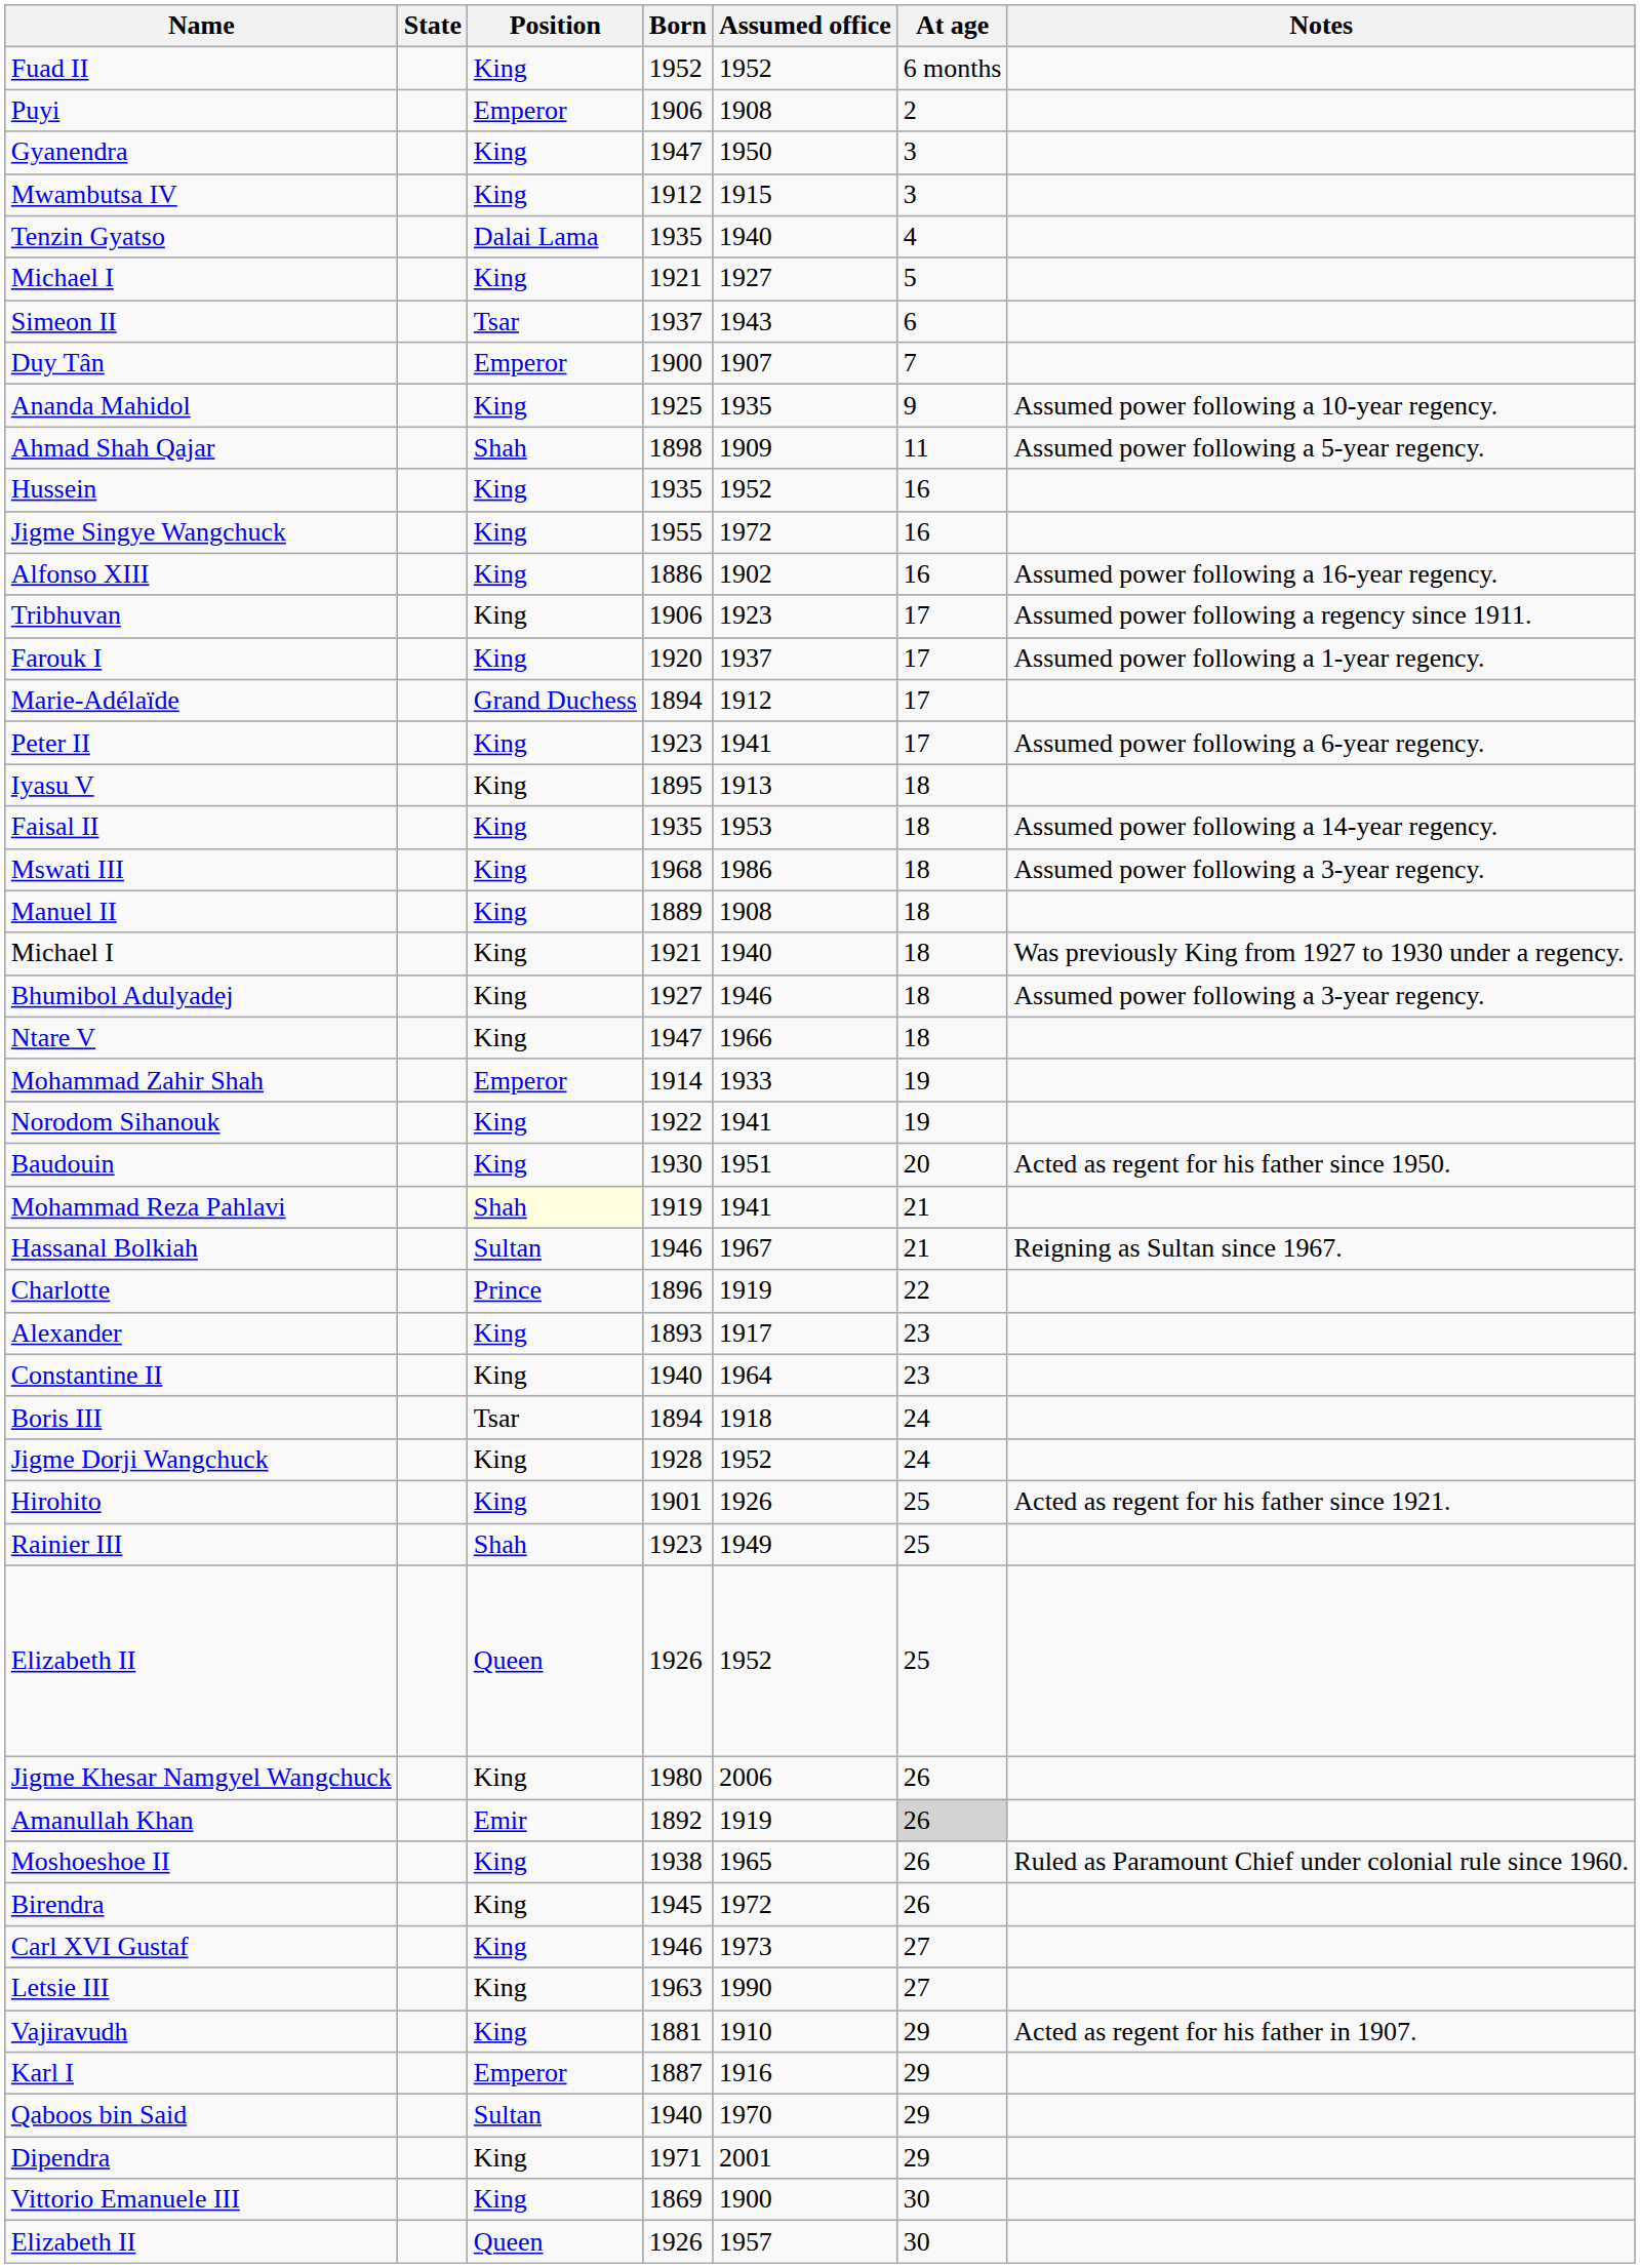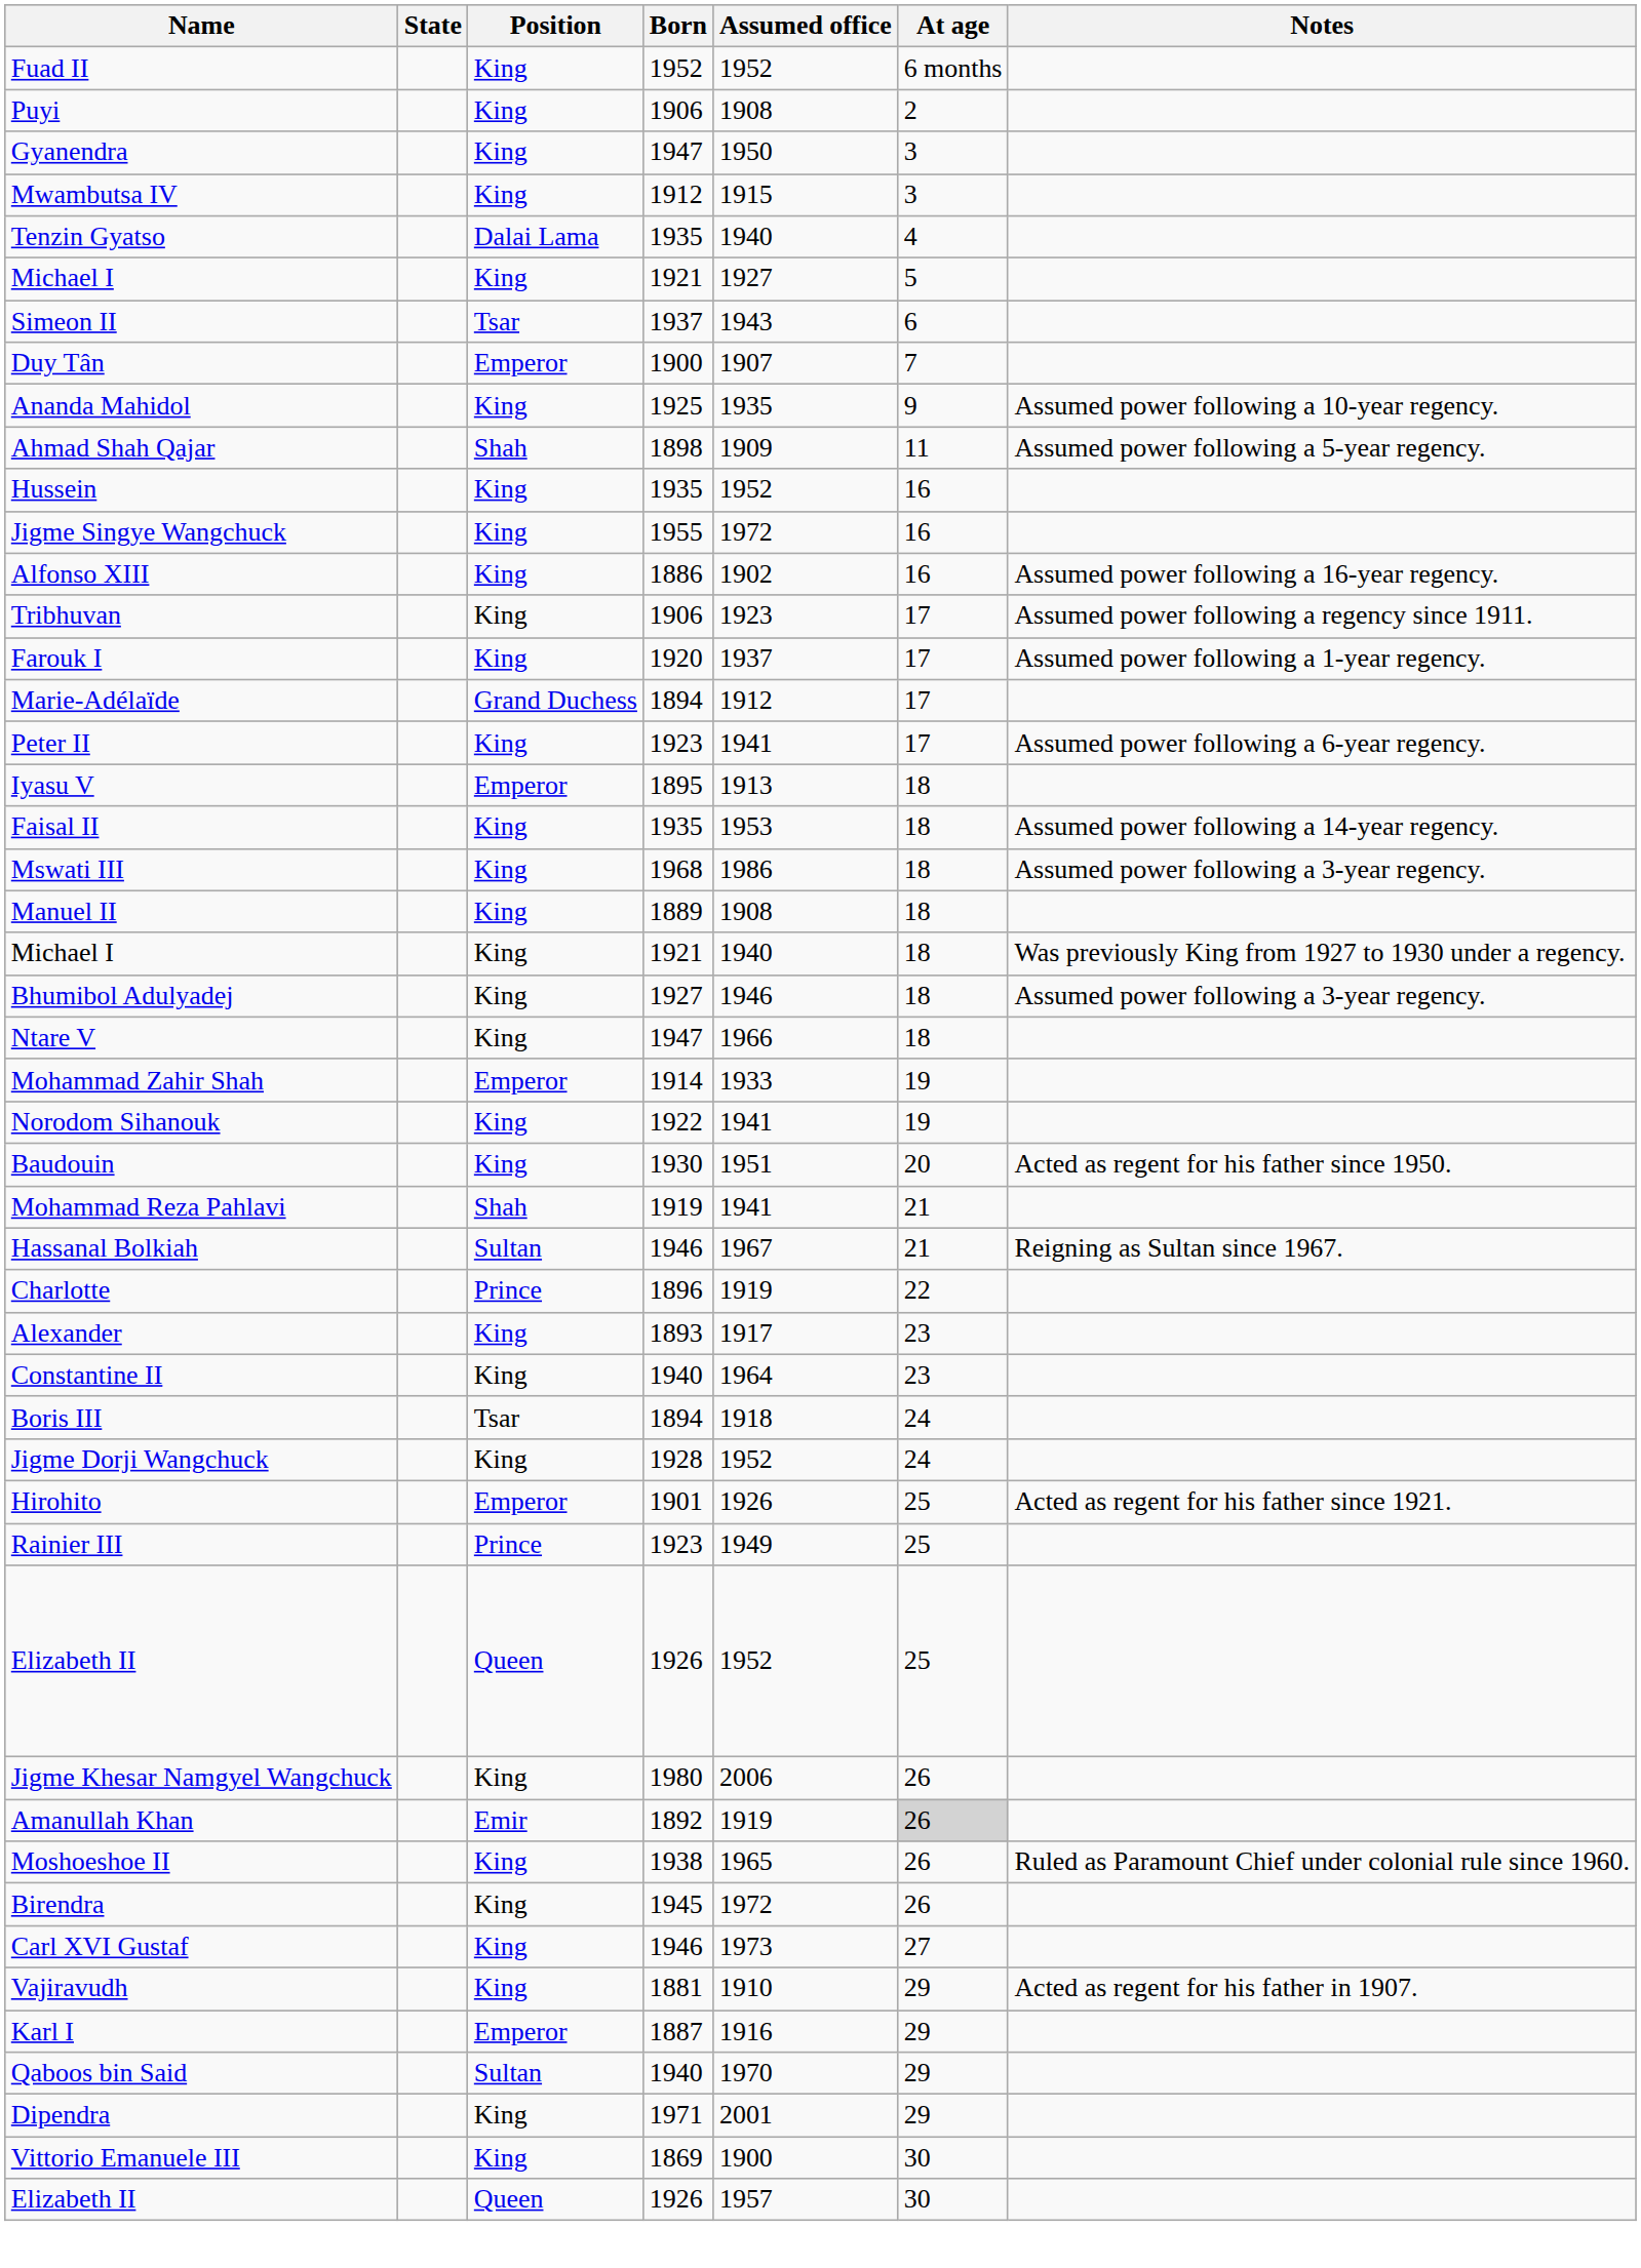 <table class="wikitable sortable">
 <tr>
 <th>Name</th>
 <th>State</th>
 <th>Position</th>
 <th>Born</th>
 <th>Assumed office</th>
 <th>At age</th>
 <th>Notes</th>
 </tr>
 <tr>
 <td><a href='#'>Fuad II</a></td>
 <td></td>
 <td><a href='#'>King</a></td>
 <td>1952</td>
 <td>1952</td>
 <td>6 months</td>
 <td></td>
 </tr>
 <tr>
 <td><a href='#'>Puyi</a></td>
 <td></td>
-<td><a href='#'>Emperor</a></td>
+<td><a href='#'>King</a></td>
 <td>1906</td>
 <td>1908</td>
 <td>2</td>
 <td></td>
 </tr>
 <tr>
 <td><a href='#'>Gyanendra</a></td>
 <td></td>
 <td><a href='#'>King</a></td>
 <td>1947</td>
 <td>1950</td>
 <td>3</td>
 <td></td>
 </tr>
 <tr>
 <td><a href='#'>Mwambutsa IV</a></td>
 <td></td>
 <td><a href='#'>King</a></td>
 <td>1912</td>
 <td>1915</td>
 <td>3</td>
 <td></td>
 </tr>
 <tr>
 <td><a href='#'>Tenzin Gyatso</a></td>
 <td></td>
 <td><a href='#'>Dalai Lama</a></td>
 <td>1935</td>
 <td>1940</td>
 <td>4</td>
 <td></td>
 </tr>
 <tr>
 <td><a href='#'>Michael I</a></td>
 <td></td>
 <td><a href='#'>King</a></td>
 <td>1921</td>
 <td>1927</td>
 <td>5</td>
 <td></td>
 </tr>
 <tr>
 <td><a href='#'>Simeon II</a></td>
 <td></td>
 <td><a href='#'>Tsar</a></td>
 <td>1937</td>
 <td>1943</td>
 <td>6</td>
 <td></td>
 </tr>
 <tr>
 <td><a href='#'>Duy Tân</a></td>
 <td></td>
 <td><a href='#'>Emperor</a></td>
 <td>1900</td>
 <td>1907</td>
 <td>7</td>
 <td></td>
 </tr>
 <tr>
 <td><a href='#'>Ananda Mahidol</a></td>
 <td></td>
 <td><a href='#'>King</a></td>
 <td>1925</td>
 <td>1935</td>
 <td>9</td>
 <td>Assumed power following a 10-year regency.</td>
 </tr>
 <tr>
 <td><a href='#'>Ahmad Shah Qajar</a></td>
 <td></td>
 <td><a href='#'>Shah</a></td>
 <td>1898</td>
 <td>1909</td>
 <td>11</td>
 <td>Assumed power following a 5-year regency.</td>
 </tr>
 <tr>
 <td><a href='#'>Hussein</a></td>
 <td></td>
 <td><a href='#'>King</a></td>
 <td>1935</td>
 <td>1952</td>
 <td>16</td>
 <td></td>
 </tr>
 <tr>
 <td><a href='#'>Jigme Singye Wangchuck</a></td>
 <td></td>
 <td><a href='#'>King</a></td>
 <td>1955</td>
 <td>1972</td>
 <td>16</td>
 <td></td>
 </tr>
 <tr>
 <td><a href='#'>Alfonso XIII</a></td>
 <td></td>
 <td><a href='#'>King</a></td>
 <td>1886</td>
 <td>1902</td>
 <td>16</td>
 <td>Assumed power following a 16-year regency.</td>
 </tr>
 <tr>
 <td><a href='#'>Tribhuvan</a></td>
 <td></td>
 <td>King</td>
 <td>1906</td>
 <td>1923</td>
 <td>17</td>
 <td>Assumed power following a regency since 1911.</td>
 </tr>
 <tr>
 <td><a href='#'>Farouk I</a></td>
 <td></td>
 <td><a href='#'>King</a></td>
 <td>1920</td>
 <td>1937</td>
 <td>17</td>
 <td>Assumed power following a 1-year regency.</td>
 </tr>
 <tr>
 <td><a href='#'>Marie-Adélaïde</a></td>
 <td></td>
 <td><a href='#'>Grand Duchess</a></td>
 <td>1894</td>
 <td>1912</td>
 <td>17</td>
 <td></td>
 </tr>
 <tr>
 <td><a href='#'>Peter II</a></td>
 <td></td>
 <td><a href='#'>King</a></td>
 <td>1923</td>
 <td>1941</td>
 <td>17</td>
 <td>Assumed power following a 6-year regency.</td>
 </tr>
 <tr>
 <td><a href='#'>Iyasu V</a></td>
 <td></td>
-<td>King</td>
+<td><a href='#'>Emperor</a></td>
 <td>1895</td>
 <td>1913</td>
 <td>18</td>
 <td></td>
 </tr>
 <tr>
 <td><a href='#'>Faisal II</a></td>
 <td></td>
 <td><a href='#'>King</a></td>
 <td>1935</td>
 <td>1953</td>
 <td>18</td>
 <td>Assumed power following a 14-year regency.</td>
 </tr>
 <tr>
 <td><a href='#'>Mswati III</a></td>
 <td></td>
 <td><a href='#'>King</a></td>
 <td>1968</td>
 <td>1986</td>
 <td>18</td>
 <td>Assumed power following a 3-year regency.</td>
 </tr>
 <tr>
 <td><a href='#'>Manuel II</a></td>
 <td></td>
 <td><a href='#'>King</a></td>
 <td>1889</td>
 <td>1908</td>
 <td>18</td>
 <td></td>
 </tr>
 <tr>
 <td>Michael I</td>
 <td></td>
 <td>King</td>
 <td>1921</td>
 <td>1940</td>
 <td>18</td>
 <td>Was previously King from 1927 to 1930 under a regency.</td>
 </tr>
 <tr>
 <td><a href='#'>Bhumibol Adulyadej</a></td>
 <td></td>
 <td>King</td>
 <td>1927</td>
 <td>1946</td>
 <td>18</td>
 <td>Assumed power following a 3-year regency.</td>
 </tr>
 <tr>
 <td><a href='#'>Ntare V</a></td>
 <td></td>
 <td>King</td>
 <td>1947</td>
 <td>1966</td>
 <td>18</td>
 <td></td>
 </tr>
 <tr>
 <td><a href='#'>Mohammad Zahir Shah</a></td>
 <td></td>
 <td><a href='#'>Emperor</a></td>
 <td>1914</td>
 <td>1933</td>
 <td>19</td>
 <td></td>
 </tr>
 <tr>
 <td><a href='#'>Norodom Sihanouk</a></td>
 <td></td>
 <td><a href='#'>King</a></td>
 <td>1922</td>
 <td>1941</td>
 <td>19</td>
 <td></td>
 </tr>
 <tr>
 <td><a href='#'>Baudouin</a></td>
 <td></td>
 <td><a href='#'>King</a></td>
 <td>1930</td>
 <td>1951</td>
 <td>20</td>
 <td>Acted as regent for his father since 1950.</td>
 </tr>
 <tr>
 <td><a href='#'>Mohammad Reza Pahlavi</a></td>
 <td></td>
-<td style="background: lightyellow;"><a href='#'>Shah</a></td>
+<td><a href='#'>Shah</a></td>
 <td>1919</td>
 <td>1941</td>
 <td>21</td>
 <td></td>
 </tr>
 <tr>
 <td><a href='#'>Hassanal Bolkiah</a></td>
 <td></td>
 <td><a href='#'>Sultan</a></td>
 <td>1946</td>
 <td>1967</td>
 <td>21</td>
 <td>Reigning as Sultan since 1967.</td>
 </tr>
 <tr>
 <td><a href='#'>Charlotte</a></td>
 <td></td>
 <td><a href='#'>Prince</a></td>
 <td>1896</td>
 <td>1919</td>
 <td>22</td>
 <td></td>
 </tr>
 <tr>
 <td><a href='#'>Alexander</a></td>
 <td></td>
 <td><a href='#'>King</a></td>
 <td>1893</td>
 <td>1917</td>
 <td>23</td>
 <td></td>
 </tr>
 <tr>
 <td><a href='#'>Constantine II</a></td>
 <td></td>
 <td>King</td>
 <td>1940</td>
 <td>1964</td>
 <td>23</td>
 <td></td>
 </tr>
 <tr>
 <td><a href='#'>Boris III</a></td>
 <td></td>
 <td>Tsar</td>
 <td>1894</td>
 <td>1918</td>
 <td>24</td>
 <td></td>
 </tr>
 <tr>
 <td><a href='#'>Jigme Dorji Wangchuck</a></td>
 <td></td>
 <td>King</td>
 <td>1928</td>
 <td>1952</td>
 <td>24</td>
 <td></td>
 </tr>
 <tr>
 <td><a href='#'>Hirohito</a></td>
 <td></td>
-<td><a href='#'>King</a></td>
+<td><a href='#'>Emperor</a></td>
 <td>1901</td>
 <td>1926</td>
 <td>25</td>
 <td>Acted as regent for his father since 1921.</td>
 </tr>
 <tr>
 <td><a href='#'>Rainier III</a></td>
 <td></td>
-<td><a href='#'>Shah</a></td>
+<td><a href='#'>Prince</a></td>
 <td>1923</td>
 <td>1949</td>
 <td>25</td>
 <td></td>
 </tr>
 <tr>
 <td><a href='#'>Elizabeth II</a></td>
 <td><br><br><br><br><br><br></td>
 <td><a href='#'>Queen</a></td>
 <td>1926</td>
 <td>1952</td>
 <td>25</td>
 <td></td>
 </tr>
 <tr>
 <td><a href='#'>Jigme Khesar Namgyel Wangchuck</a></td>
 <td></td>
 <td King of Bhutan>King</td>
 <td>1980</td>
 <td>2006</td>
 <td>26</td>
 <td></td>
 </tr>
 <tr>
 <td><a href='#'>Amanullah Khan</a></td>
 <td></td>
 <td><a href='#'>Emir</a></td>
 <td>1892</td>
 <td>1919</td>
 <td style="background: lightgrey;">26</td>
 <td></td>
 </tr>
 <tr>
 <td><a href='#'>Moshoeshoe II</a></td>
 <td></td>
 <td><a href='#'>King</a></td>
 <td>1938</td>
 <td>1965</td>
 <td>26</td>
 <td>Ruled as Paramount Chief under colonial rule since 1960.</td>
 </tr>
 <tr>
 <td><a href='#'>Birendra</a></td>
 <td></td>
 <td>King</td>
 <td>1945</td>
 <td>1972</td>
 <td>26</td>
 <td></td>
 </tr>
 <tr>
 <td><a href='#'>Carl XVI Gustaf</a></td>
 <td></td>
 <td><a href='#'>King</a></td>
 <td>1946</td>
 <td>1973</td>
 <td>27</td>
 <td></td>
 </tr>
 <tr>
-<td><a href='#'>Letsie III</a></td>
-<td></td>
-<td>King</td>
-<td>1963</td>
-<td>1990</td>
-<td>27</td>
-<td></td>
-</tr>
-<tr>
 <td><a href='#'>Vajiravudh</a></td>
 <td></td>
 <td><a href='#'>King</a></td>
 <td>1881</td>
 <td>1910</td>
 <td>29</td>
 <td>Acted as regent for his father in 1907.</td>
 </tr>
 <tr>
 <td><a href='#'>Karl I</a></td>
 <td></td>
 <td><a href='#'>Emperor</a></td>
 <td>1887</td>
 <td>1916</td>
 <td>29</td>
 <td></td>
 </tr>
 <tr>
 <td><a href='#'>Qaboos bin Said</a></td>
 <td></td>
 <td><a href='#'>Sultan</a></td>
 <td>1940</td>
 <td>1970</td>
 <td>29</td>
 <td></td>
 </tr>
 <tr>
 <td><a href='#'>Dipendra</a></td>
 <td></td>
 <td>King</td>
 <td>1971</td>
 <td>2001</td>
 <td>29</td>
 <td></td>
 </tr>
 <tr>
 <td><a href='#'>Vittorio Emanuele III</a></td>
 <td></td>
 <td><a href='#'>King</a></td>
 <td>1869</td>
 <td>1900</td>
 <td>30</td>
 <td></td>
 </tr>
 <tr>
 <td><a href='#'>Elizabeth II</a></td>
 <td></td>
 <td><a href='#'>Queen</a></td>
 <td>1926</td>
 <td>1957</td>
 <td>30</td>
 <td></td>
 </tr>
 </table>
